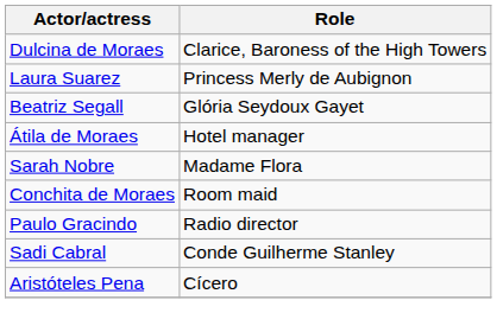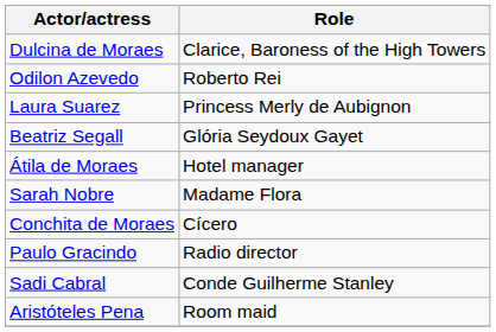 <table class="wikitable">
 <tr>
 <th>Actor/actress</th>
 <th>Role</th>
 </tr>
 <tr>
 <td><a href='#'>Dulcina de Moraes</a></td>
 <td>Clarice, Baroness of the High Towers</td>
+</tr>
+<tr>
+<td><a href='#'>Odilon Azevedo</a></td>
+<td>Roberto Rei</td>
 </tr>
 <tr>
 <td><a href='#'>Laura Suarez</a></td>
 <td>Princess Merly de Aubignon</td>
 </tr>
 <tr>
 <td><a href='#'>Beatriz Segall</a></td>
 <td>Glória Seydoux Gayet</td>
 </tr>
 <tr>
 <td><a href='#'>Átila de Moraes</a></td>
 <td>Hotel manager</td>
 </tr>
 <tr>
 <td><a href='#'>Sarah Nobre</a></td>
 <td>Madame Flora</td>
 </tr>
 <tr>
 <td><a href='#'>Conchita de Moraes</a></td>
-<td>Room maid</td>
+<td>Cícero</td>
 </tr>
 <tr>
 <td><a href='#'>Paulo Gracindo</a></td>
 <td>Radio director</td>
 </tr>
 <tr>
 <td><a href='#'>Sadi Cabral</a></td>
 <td>Conde Guilherme Stanley</td>
 </tr>
 <tr>
 <td><a href='#'>Aristóteles Pena</a></td>
-<td>Cícero</td>
+<td>Room maid</td>
 </tr>
 <tr>
 </tr>
 </table>
